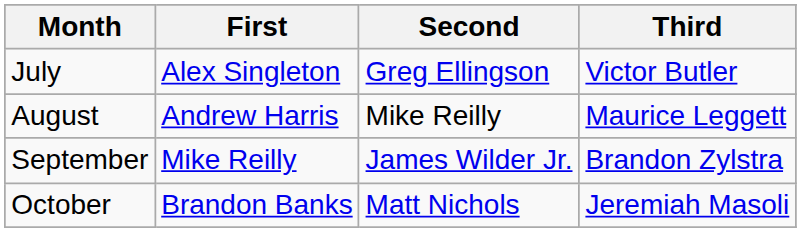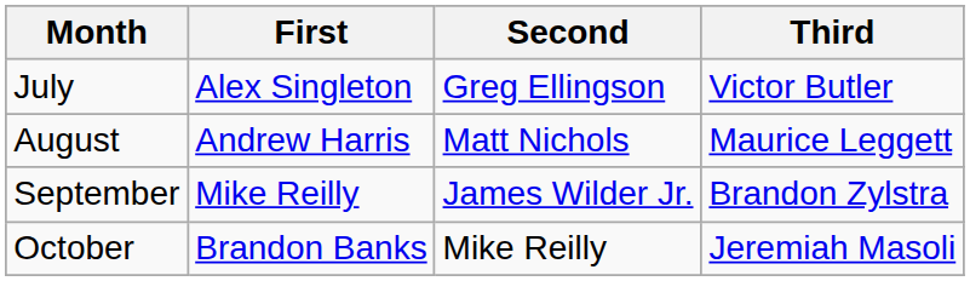 <table class="wikitable">
 <tr>
 <th>Month</th>
 <th>First</th>
 <th>Second</th>
 <th>Third</th>
 </tr>
 <tr>
 <td>July</td>
 <td><a href='#'>Alex Singleton</a></td>
 <td><a href='#'>Greg Ellingson</a></td>
 <td><a href='#'>Victor Butler</a></td>
 </tr>
 <tr>
 <td>August</td>
 <td><a href='#'>Andrew Harris</a></td>
-<td>Mike Reilly</td>
+<td><a href='#'>Matt Nichols</a></td>
 <td><a href='#'>Maurice Leggett</a></td>
 </tr>
 <tr>
 <td>September</td>
 <td><a href='#'>Mike Reilly</a></td>
 <td><a href='#'>James Wilder Jr.</a></td>
 <td><a href='#'>Brandon Zylstra</a></td>
 </tr>
 <tr>
 <td>October</td>
 <td><a href='#'>Brandon Banks</a></td>
-<td><a href='#'>Matt Nichols</a></td>
+<td>Mike Reilly</td>
 <td><a href='#'>Jeremiah Masoli</a></td>
 </tr>
 </table>
